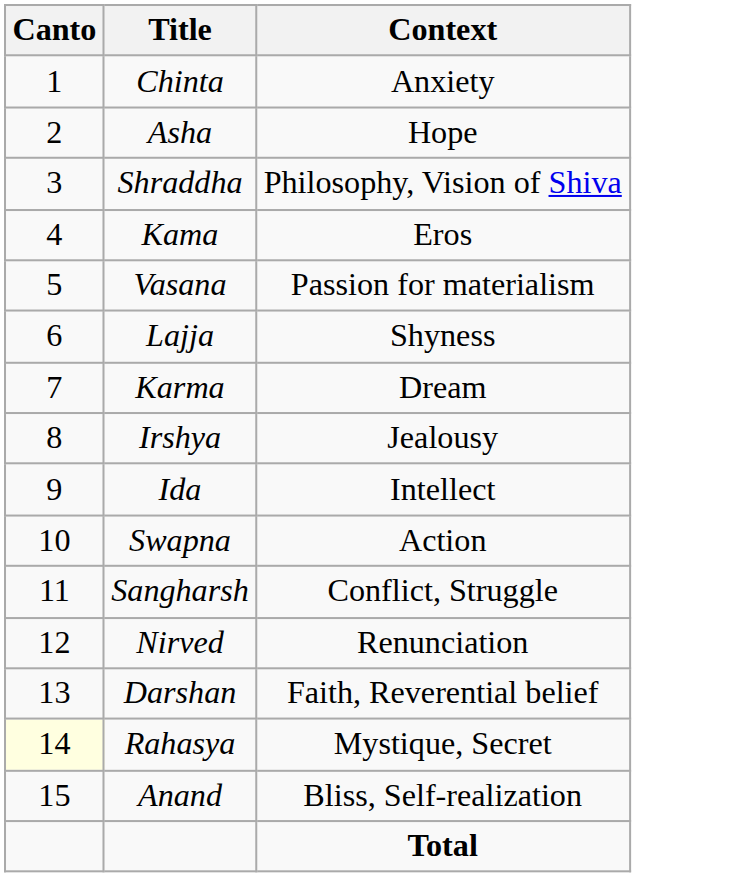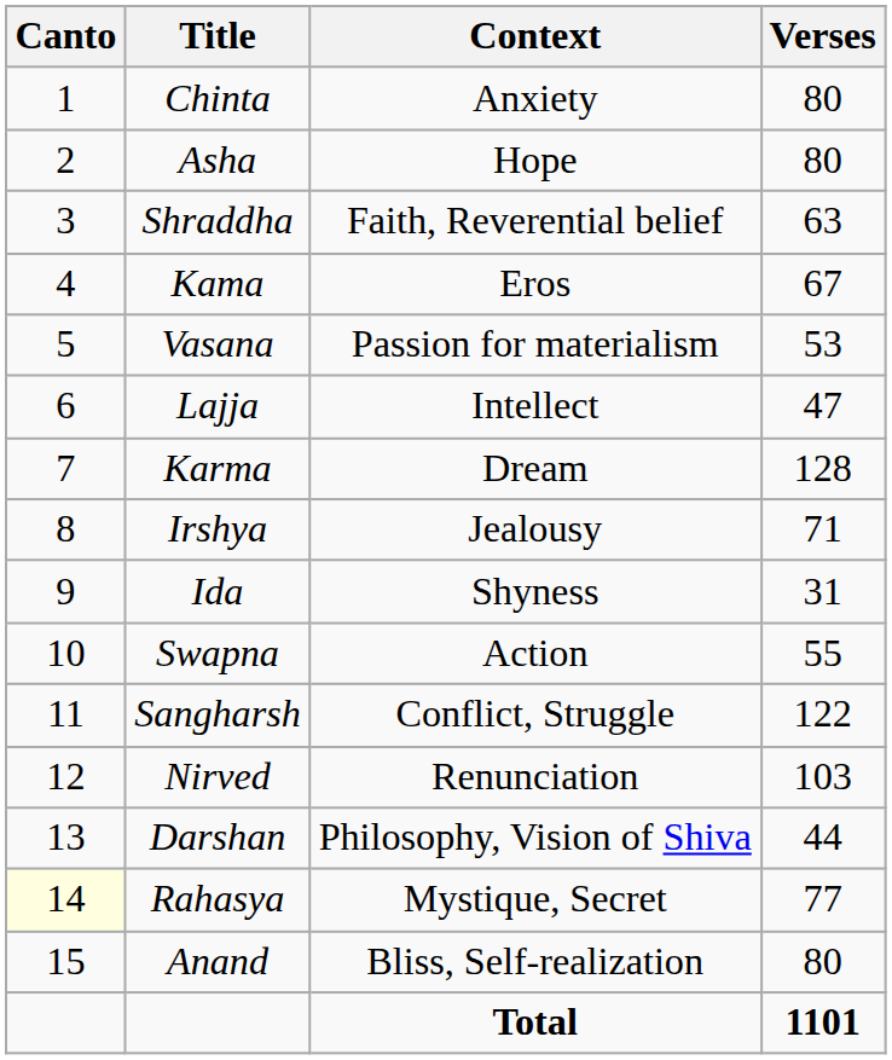 <table class="wikitable sortable" style="text-align: center;">
 <tr>
 <th><strong>Canto</strong></th>
 <th><strong>Title</strong></th>
 <th><strong>Context</strong></th>
+<th><strong>Verses</strong></th>
 </tr>
 <tr>
 <td>1</td>
 <td><em>Chinta</em></td>
 <td>Anxiety</td>
+<td>80</td>
 </tr>
 <tr>
 <td>2</td>
 <td><em>Asha</em></td>
 <td>Hope</td>
+<td>80</td>
 </tr>
 <tr>
 <td>3</td>
 <td><em>Shraddha</em></td>
-<td>Philosophy, Vision of <a href='#'>Shiva</a></td>
+<td>Faith, Reverential belief</td>
+<td>63</td>
 </tr>
 <tr>
 <td>4</td>
 <td><em>Kama</em></td>
 <td>Eros</td>
+<td>67</td>
 </tr>
 <tr>
 <td>5</td>
 <td><em>Vasana</em></td>
 <td>Passion for materialism</td>
+<td>53</td>
 </tr>
 <tr>
 <td>6</td>
 <td><em>Lajja</em></td>
-<td>Shyness</td>
+<td>Intellect</td>
+<td>47</td>
 </tr>
 <tr>
 <td>7</td>
 <td><em>Karma</em></td>
 <td>Dream</td>
+<td>128</td>
 </tr>
 <tr>
 <td>8</td>
 <td><em>Irshya</em></td>
 <td>Jealousy</td>
+<td>71</td>
 </tr>
 <tr>
 <td>9</td>
 <td><em>Ida</em></td>
-<td>Intellect</td>
+<td>Shyness</td>
+<td>31</td>
 </tr>
 <tr>
 <td>10</td>
 <td><em>Swapna</em></td>
 <td>Action</td>
+<td>55</td>
 </tr>
 <tr>
 <td>11</td>
 <td><em>Sangharsh</em></td>
 <td>Conflict, Struggle</td>
+<td>122</td>
 </tr>
 <tr>
 <td>12</td>
 <td><em>Nirved</em></td>
 <td>Renunciation</td>
+<td>103</td>
 </tr>
 <tr>
 <td>13</td>
 <td><em>Darshan</em></td>
-<td>Faith, Reverential belief</td>
+<td>Philosophy, Vision of <a href='#'>Shiva</a></td>
+<td>44</td>
 </tr>
 <tr>
 <td style="background: lightyellow;">14</td>
 <td><em>Rahasya</em></td>
 <td>Mystique, Secret</td>
+<td>77</td>
 </tr>
 <tr>
 <td>15</td>
 <td><em>Anand</em></td>
 <td>Bliss, Self-realization</td>
+<td>80</td>
 </tr>
 <tr>
 <td></td>
 <td></td>
 <td><strong>Total</strong></td>
+<td><strong>1101</strong></td>
 </tr>
 </table>
